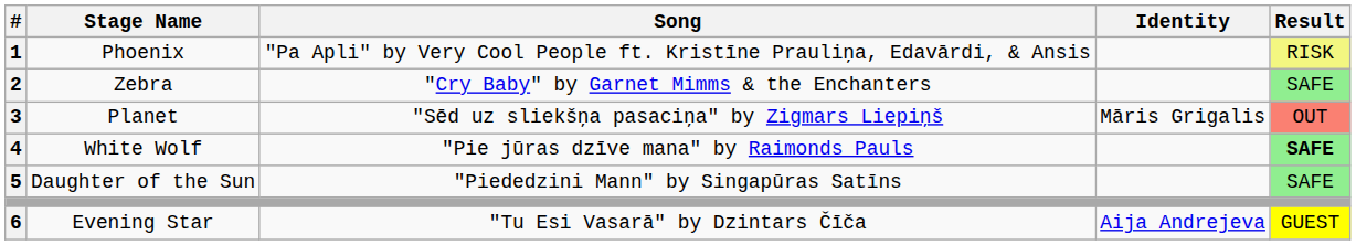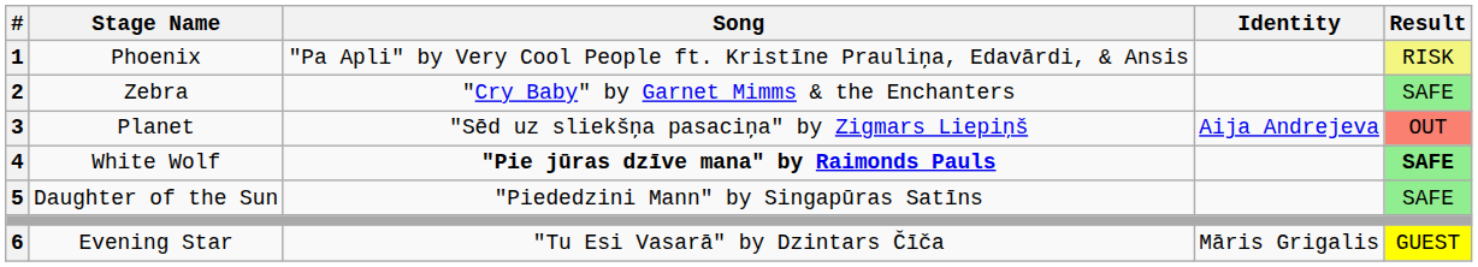 <table class="wikitable plainrowheaders" style="text-align: center;">
 <tr>
 <th>#</th>
 <th>Stage Name</th>
 <th>Song</th>
 <th>Identity</th>
 <th>Result</th>
 </tr>
 <tr>
 <th>1</th>
 <td>Phoenix</td>
 <td>"Pa Apli" by Very Cool People ft. Kristīne Prauliņa, Edavārdi, & Ansis</td>
 <td></td>
 <td bgcolor="#F3F781">RISK</td>
 </tr>
 <tr>
 <th>2</th>
 <td>Zebra</td>
 <td>"<a href='#'>Cry Baby</a>" by <a href='#'>Garnet Mimms</a> & the Enchanters</td>
 <td></td>
 <td bgcolor="lightgreen">SAFE</td>
 </tr>
 <tr>
 <th>3</th>
 <td>Planet</td>
 <td>"Sēd uz sliekšņa pasaciņa" by <a href='#'>Zigmars Liepiņš</a></td>
-<td>Māris Grigalis</td>
+<td><a href='#'>Aija Andrejeva</a></td>
 <td bgcolor="salmon">OUT</td>
 </tr>
 <tr>
 <th>4</th>
 <td>White Wolf</td>
-<td>"Pie jūras dzīve mana" by <a href='#'>Raimonds Pauls</a></td>
+<td><strong>"Pie jūras dzīve mana" by <a href='#'>Raimonds Pauls</a></strong></td>
 <td></td>
 <td bgcolor="lightgreen"><strong>SAFE</strong></td>
 </tr>
 <tr>
 <th>5</th>
 <td>Daughter of the Sun</td>
 <td>"Piededzini Mann" by Singapūras Satīns</td>
 <td></td>
 <td bgcolor="lightgreen">SAFE</td>
 </tr>
 <tr>
 <td colspan="5" style="background:darkgray"></td>
 </tr>
 <tr>
 <th>6</th>
 <td>Evening Star</td>
 <td>"Tu Esi Vasarā" by Dzintars Čīča</td>
-<td><a href='#'>Aija Andrejeva</a></td>
+<td>Māris Grigalis</td>
 <td bgcolor=yellow>GUEST</td>
 </tr>
 </table>
